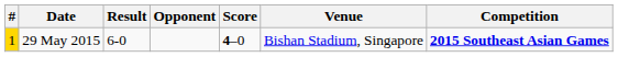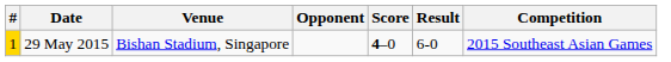 <table class="wikitable">
 <tr>
 <th>#</th>
 <th>Date</th>
-<th>Result</th>
+<th>Venue</th>
 <th>Opponent</th>
 <th>Score</th>
-<th>Venue</th>
+<th>Result</th>
 <th>Competition</th>
 </tr>
 <tr>
 <td style="background: gold;">1</td>
 <td>29 May 2015</td>
-<td>6-0</td>
+<td><a href='#'>Bishan Stadium</a>, Singapore</td>
 <td></td>
 <td><strong>4</strong>–0</td>
-<td><a href='#'>Bishan Stadium</a>, Singapore</td>
-<td><strong><a href='#'>2015 Southeast Asian Games</a></strong></td>
+<td>6-0</td>
+<td><a href='#'>2015 Southeast Asian Games</a></td>
 </tr>
 </table>
